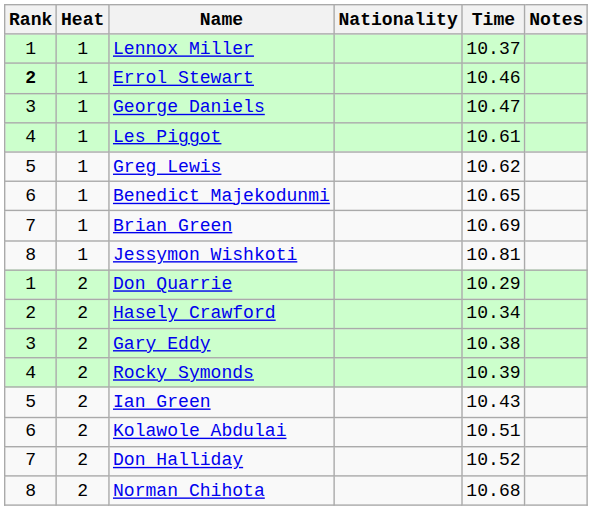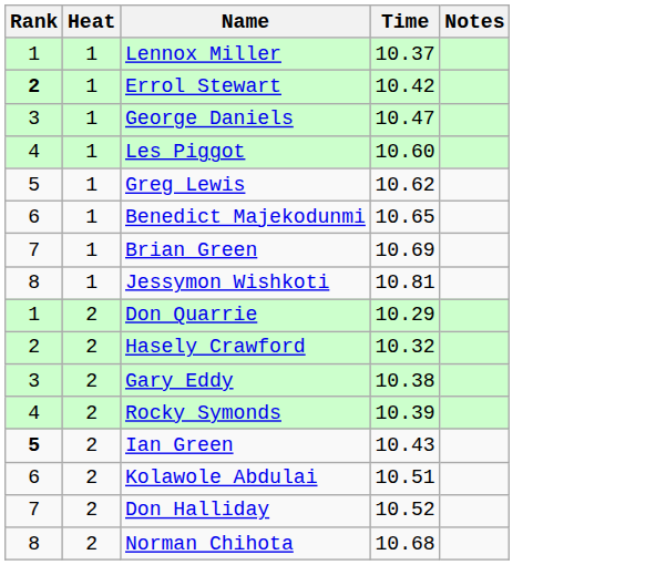 <table class="wikitable sortable" style="text-align:center;">
 <tr>
 <th scope=col>Rank</th>
 <th scope=col>Heat</th>
 <th scope=col>Name</th>
-<th scope=col>Nationality</th>
 <th scope=col>Time</th>
 <th scope=col>Notes</th>
 </tr>
 <tr style="background-color: #ccffcc;">
 <td>1</td>
 <td>1</td>
 <td style="text-align:left;"><a href='#'>Lennox Miller</a></td>
-<td style="text-align:left;"></td>
 <td>10.37</td>
 <td></td>
 </tr>
 <tr style="background-color: #ccffcc;">
 <td><strong>2</strong></td>
 <td>1</td>
 <td style="text-align:left;"><a href='#'>Errol Stewart</a></td>
-<td style="text-align:left;"></td>
-<td>10.46</td>
+<td>10.42</td>
 <td></td>
 </tr>
 <tr style="background-color: #ccffcc;">
 <td>3</td>
 <td>1</td>
 <td style="text-align:left;"><a href='#'>George Daniels</a></td>
-<td style="text-align:left;"></td>
 <td>10.47</td>
 <td></td>
 </tr>
 <tr style="background-color: #ccffcc;">
 <td>4</td>
 <td>1</td>
 <td style="text-align:left;"><a href='#'>Les Piggot</a></td>
-<td style="text-align:left;"></td>
-<td>10.61</td>
+<td>10.60</td>
 <td></td>
 </tr>
 <tr>
 <td>5</td>
 <td>1</td>
 <td style="text-align:left;"><a href='#'>Greg Lewis</a></td>
-<td style="text-align:left;"></td>
 <td>10.62</td>
 <td></td>
 </tr>
 <tr>
 <td>6</td>
 <td>1</td>
 <td style="text-align:left;"><a href='#'>Benedict Majekodunmi</a></td>
-<td style="text-align:left;"></td>
 <td>10.65</td>
 <td></td>
 </tr>
 <tr>
 <td>7</td>
 <td>1</td>
 <td style="text-align:left;"><a href='#'>Brian Green</a></td>
-<td style="text-align:left;"></td>
 <td>10.69</td>
 <td></td>
 </tr>
 <tr>
 <td>8</td>
 <td>1</td>
 <td style="text-align:left;"><a href='#'>Jessymon Wishkoti</a></td>
-<td style="text-align:left;"></td>
 <td>10.81</td>
 <td></td>
 </tr>
 <tr style="background-color: #ccffcc;">
 <td>1</td>
 <td>2</td>
 <td style="text-align:left;"><a href='#'>Don Quarrie</a></td>
-<td style="text-align:left;"></td>
 <td>10.29</td>
 <td></td>
 </tr>
 <tr style="background-color: #ccffcc;">
 <td>2</td>
 <td>2</td>
 <td style="text-align:left;"><a href='#'>Hasely Crawford</a></td>
-<td style="text-align:left;"></td>
-<td>10.34</td>
+<td>10.32</td>
 <td></td>
 </tr>
 <tr style="background-color: #ccffcc;">
 <td>3</td>
 <td>2</td>
 <td style="text-align:left;"><a href='#'>Gary Eddy</a></td>
-<td style="text-align:left;"></td>
 <td>10.38</td>
 <td></td>
 </tr>
 <tr style="background-color: #ccffcc;">
 <td>4</td>
 <td>2</td>
 <td style="text-align:left;"><a href='#'>Rocky Symonds</a></td>
-<td style="text-align:left;"></td>
 <td>10.39</td>
 <td></td>
 </tr>
 <tr>
-<td>5</td>
+<td><strong>5</strong></td>
 <td>2</td>
 <td style="text-align:left;"><a href='#'>Ian Green</a></td>
-<td style="text-align:left;"></td>
 <td>10.43</td>
 <td></td>
 </tr>
 <tr>
 <td>6</td>
 <td>2</td>
 <td style="text-align:left;"><a href='#'>Kolawole Abdulai</a></td>
-<td style="text-align:left;"></td>
 <td>10.51</td>
 <td></td>
 </tr>
 <tr>
 <td>7</td>
 <td>2</td>
 <td style="text-align:left;"><a href='#'>Don Halliday</a></td>
-<td style="text-align:left;"></td>
 <td>10.52</td>
 <td></td>
 </tr>
 <tr>
 <td>8</td>
 <td>2</td>
 <td style="text-align:left;"><a href='#'>Norman Chihota</a></td>
-<td style="text-align:left;"></td>
 <td>10.68</td>
 <td></td>
 </tr>
 </table>
